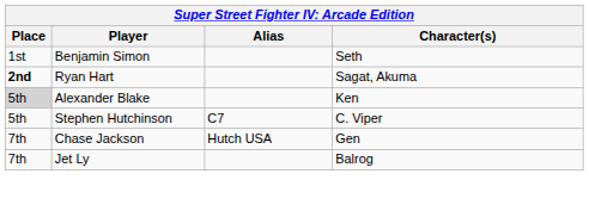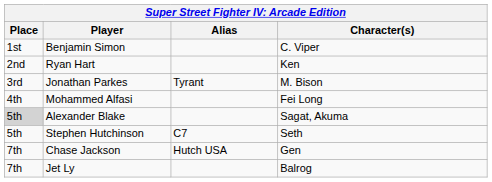 <table class="wikitable">
 <tr>
 <th colspan="4"><strong><em><a href='#'>Super Street Fighter IV: Arcade Edition</a></em></strong></th>
 </tr>
 <tr>
 <th style="width:50px;">Place</th>
 <th style="width:180px;">Player</th>
 <th style="width:150px;">Alias</th>
 <th style="width:300px;">Character(s)</th>
 </tr>
 <tr>
 <td>1st</td>
 <td> Benjamin Simon</td>
 <td></td>
-<td>Seth</td>
+<td>C. Viper</td>
 </tr>
 <tr>
-<td><strong>2nd</strong></td>
+<td>2nd</td>
 <td> Ryan Hart</td>
 <td></td>
-<td>Sagat, Akuma</td>
+<td>Ken</td>
+</tr>
+<tr>
+<td>3rd</td>
+<td> Jonathan Parkes</td>
+<td>Tyrant</td>
+<td>M. Bison</td>
+</tr>
+<tr>
+<td>4th</td>
+<td> Mohammed Alfasi</td>
+<td></td>
+<td>Fei Long</td>
 </tr>
 <tr>
 <td style="background: lightgrey;">5th</td>
 <td> Alexander Blake</td>
 <td></td>
-<td>Ken</td>
+<td>Sagat, Akuma</td>
 </tr>
 <tr>
 <td>5th</td>
 <td> Stephen Hutchinson</td>
 <td>C7</td>
-<td>C. Viper</td>
+<td>Seth</td>
 </tr>
 <tr>
 <td>7th</td>
 <td> Chase Jackson</td>
 <td>Hutch USA</td>
 <td>Gen</td>
 </tr>
 <tr>
 <td>7th</td>
 <td> Jet Ly</td>
 <td></td>
 <td>Balrog</td>
 </tr>
 </table>
